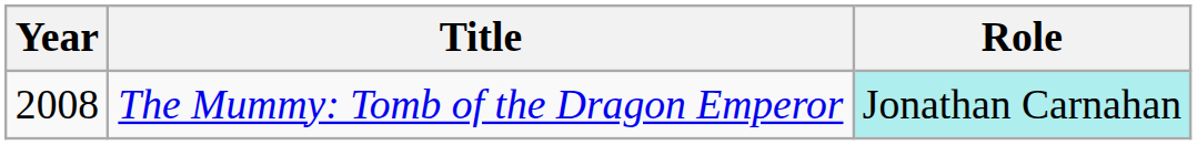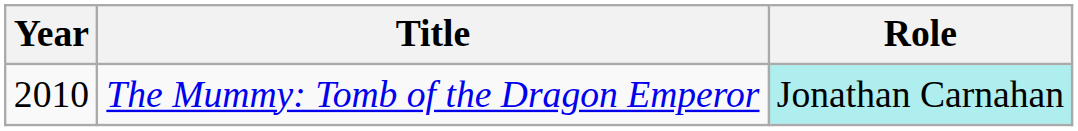 <table class="wikitable sortable">
 <tr>
 <th>Year</th>
 <th>Title</th>
 <th>Role</th>
 </tr>
 <tr>
-<td>2008</td>
+<td>2010</td>
 <td data-sort-value="Mummy: Tomb of the Dragon Emperor, The"><em><a href='#'>The Mummy: Tomb of the Dragon Emperor</a></em></td>
 <td style="background: paleturquoise;">Jonathan Carnahan</td>
 </tr>
 </table>
